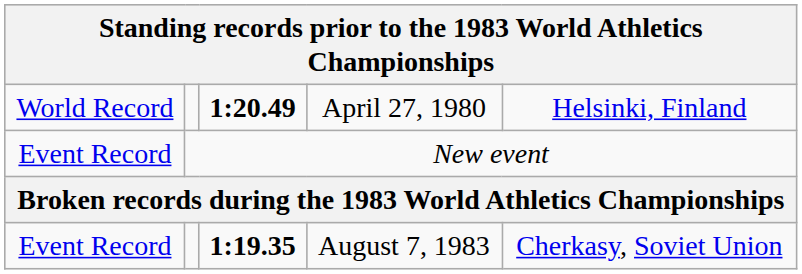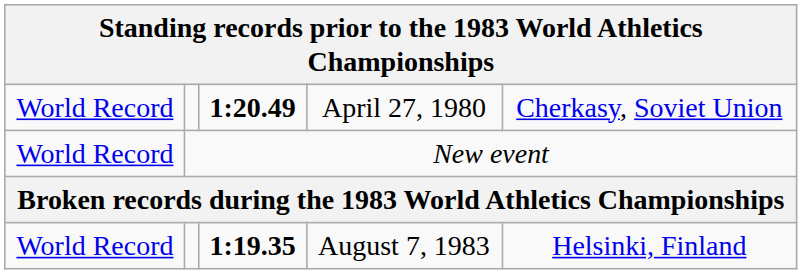 <table class="wikitable" style=" text-align:center; font-size:110%;" width="80%">
 <tr>
 <th colspan="5">Standing records prior to the 1983 World Athletics Championships</th>
 </tr>
 <tr>
 <td><a href='#'>World Record</a></td>
 <td></td>
 <td><strong>1:20.49</strong></td>
 <td>April 27, 1980</td>
-<td> <a href='#'>Helsinki, Finland</a></td>
+<td> <a href='#'>Cherkasy</a>, <a href='#'>Soviet Union</a></td>
 </tr>
 <tr>
-<td><a href='#'>Event Record</a></td>
+<td><a href='#'>World Record</a></td>
 <td colspan="4"><em>New event</em></td>
 </tr>
 <tr>
 <th colspan="5">Broken records during the 1983 World Athletics Championships</th>
 </tr>
 <tr>
-<td><a href='#'>Event Record</a></td>
+<td><a href='#'>World Record</a></td>
 <td></td>
 <td><strong>1:19.35</strong></td>
 <td>August 7, 1983</td>
-<td> <a href='#'>Cherkasy</a>, <a href='#'>Soviet Union</a></td>
+<td> <a href='#'>Helsinki, Finland</a></td>
 </tr>
 </table>
